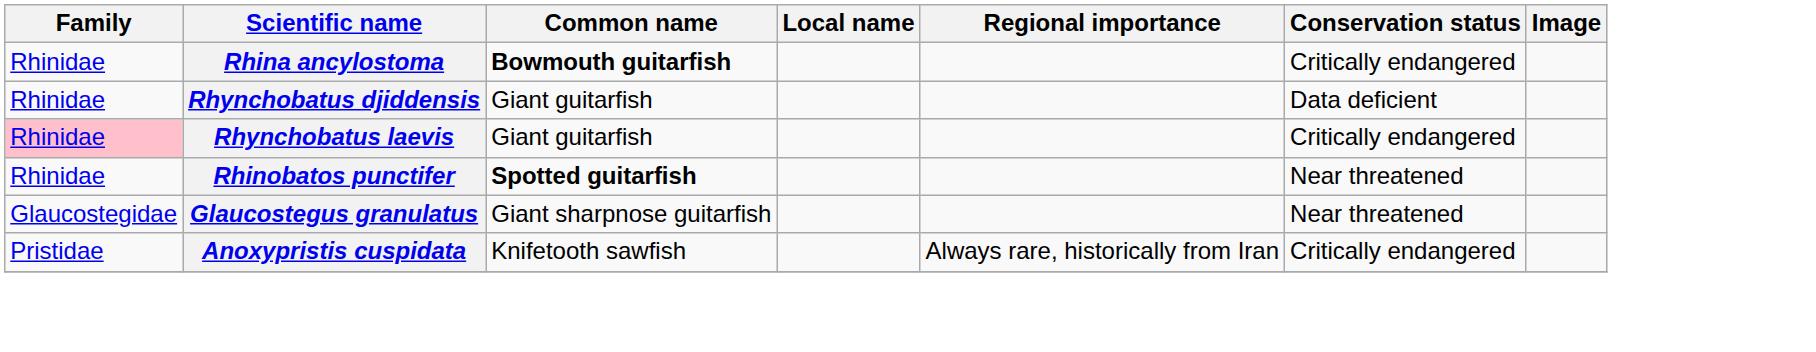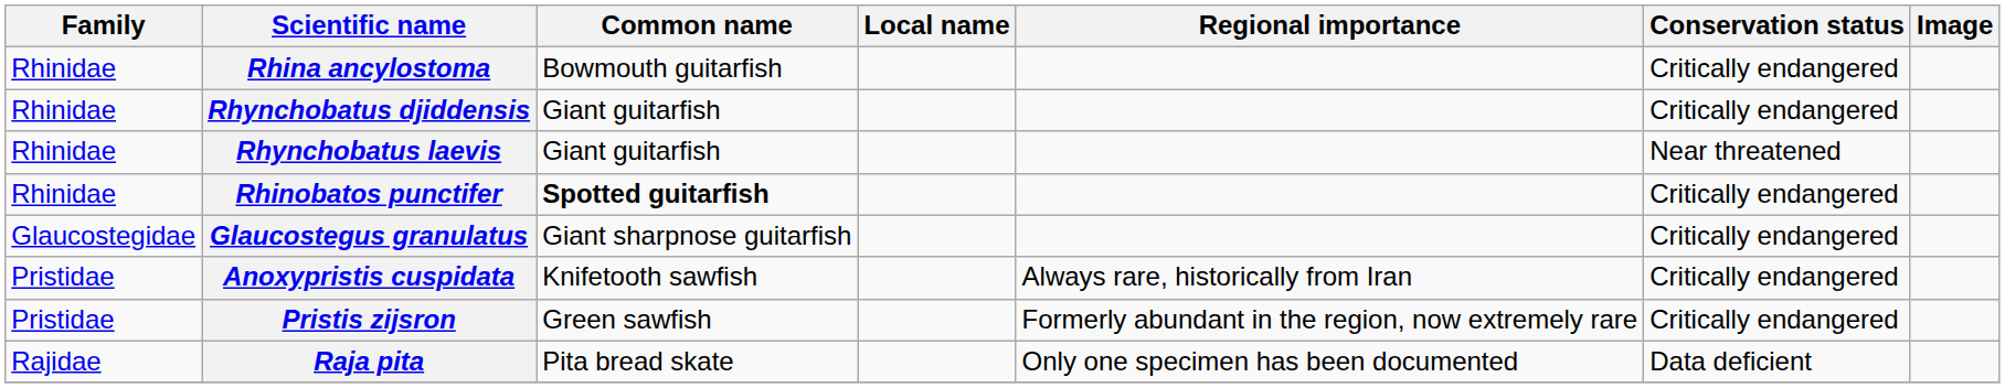 <table class="wikitable sortable">
 <tr>
 <th>Family</th>
 <th><a href='#'>Scientific name</a></th>
 <th><strong>Common name</strong></th>
 <th><strong>Local name</strong></th>
 <th>Regional importance</th>
 <th>Conservation status</th>
 <th>Image</th>
 </tr>
 <tr>
 <td><a href='#'>Rhinidae</a></td>
 <th><em><a href='#'>Rhina ancylostoma</a></em></th>
-<td><strong>Bowmouth guitarfish</strong></td>
+<td>Bowmouth guitarfish</td>
 <td></td>
 <td></td>
 <td>Critically endangered</td>
 <td></td>
 </tr>
 <tr>
 <td><a href='#'>Rhinidae</a></td>
 <th><em><a href='#'>Rhynchobatus djiddensis</a></em></th>
 <td>Giant guitarfish</td>
 <td></td>
 <td></td>
-<td>Data deficient</td>
+<td>Critically endangered</td>
 <td></td>
 </tr>
 <tr>
-<td style="background: pink;"><a href='#'>Rhinidae</a></td>
+<td><a href='#'>Rhinidae</a></td>
 <th><em><a href='#'>Rhynchobatus laevis</a></em></th>
 <td>Giant guitarfish</td>
 <td></td>
 <td></td>
-<td>Critically endangered</td>
+<td>Near threatened</td>
 <td></td>
 </tr>
 <tr>
 <td><a href='#'>Rhinidae</a></td>
 <th><em><a href='#'>Rhinobatos punctifer</a></em></th>
 <td><strong>Spotted guitarfish</strong></td>
 <td></td>
 <td></td>
-<td>Near threatened</td>
+<td>Critically endangered</td>
 <td></td>
 </tr>
 <tr>
 <td><a href='#'>Glaucostegidae</a></td>
 <th><em><a href='#'>Glaucostegus granulatus</a></em></th>
 <td>Giant sharpnose guitarfish</td>
 <td></td>
 <td></td>
-<td>Near threatened</td>
+<td>Critically endangered</td>
 <td></td>
 </tr>
 <tr>
 <td><a href='#'>Pristidae</a></td>
 <th><em><a href='#'>Anoxypristis cuspidata</a></em></th>
 <td>Knifetooth sawfish</td>
 <td></td>
 <td>Always rare, historically from Iran</td>
 <td>Critically endangered</td>
 <td></td>
 </tr>
 <tr>
+<td><a href='#'>Pristidae</a></td>
+<th><em><a href='#'>Pristis zijsron</a></em></th>
+<td>Green sawfish</td>
+<td></td>
+<td>Formerly abundant in the region, now extremely rare</td>
+<td>Critically endangered</td>
+<td></td>
+</tr>
+<tr>
+<td><a href='#'>Rajidae</a></td>
+<th><em><a href='#'>Raja pita</a></em></th>
+<td>Pita bread skate</td>
+<td></td>
+<td>Only one specimen has been documented</td>
+<td>Data deficient</td>
+<td></td>
+</tr>
+<tr>
 </tr>
 </table>
